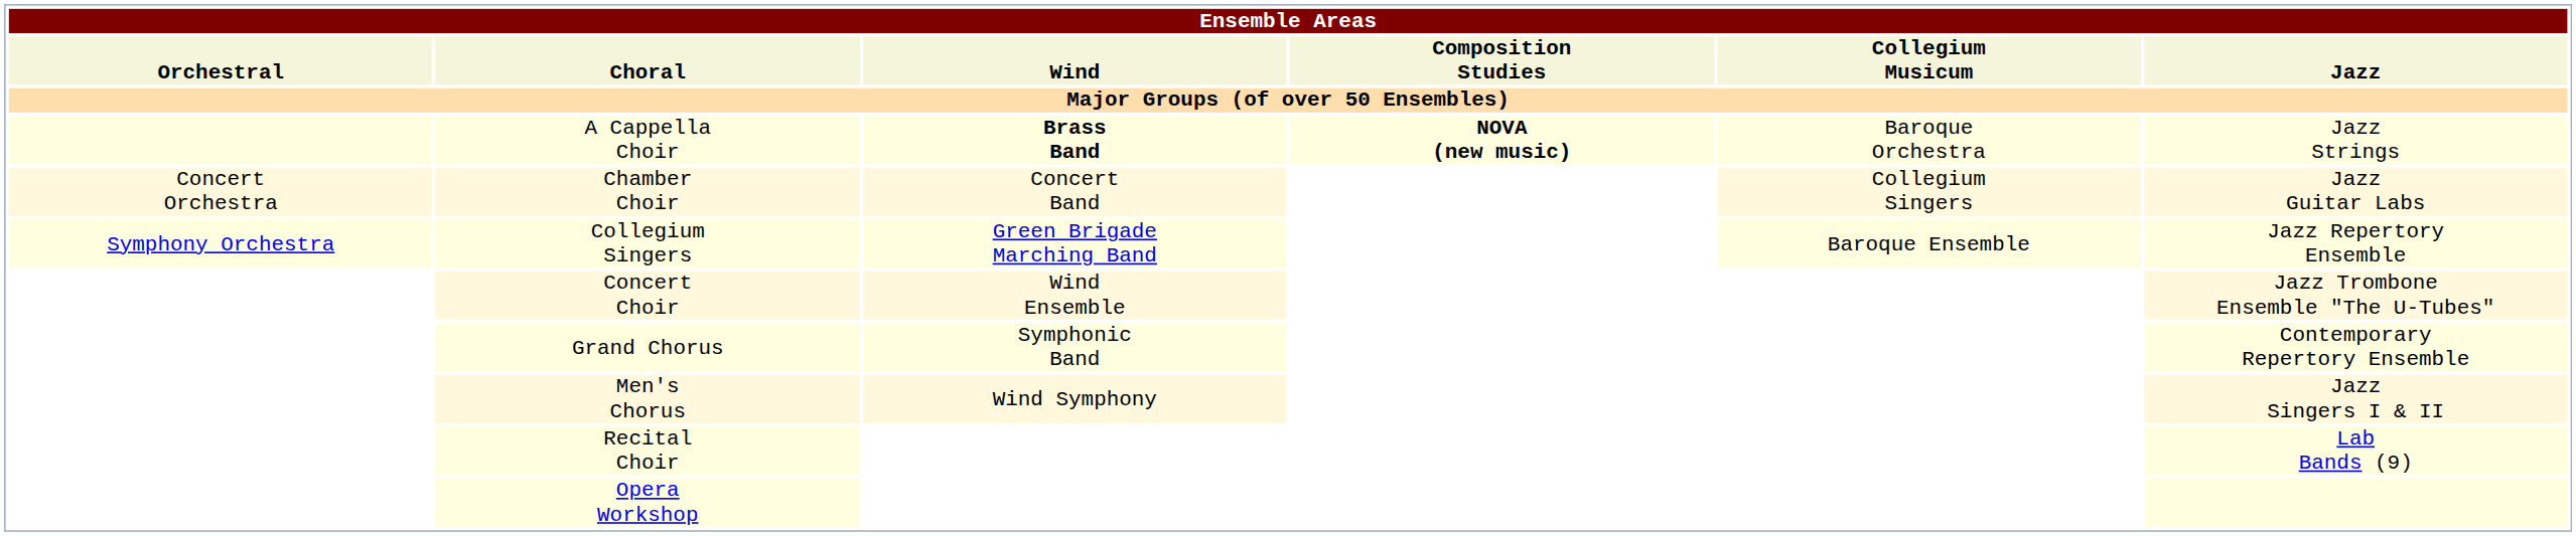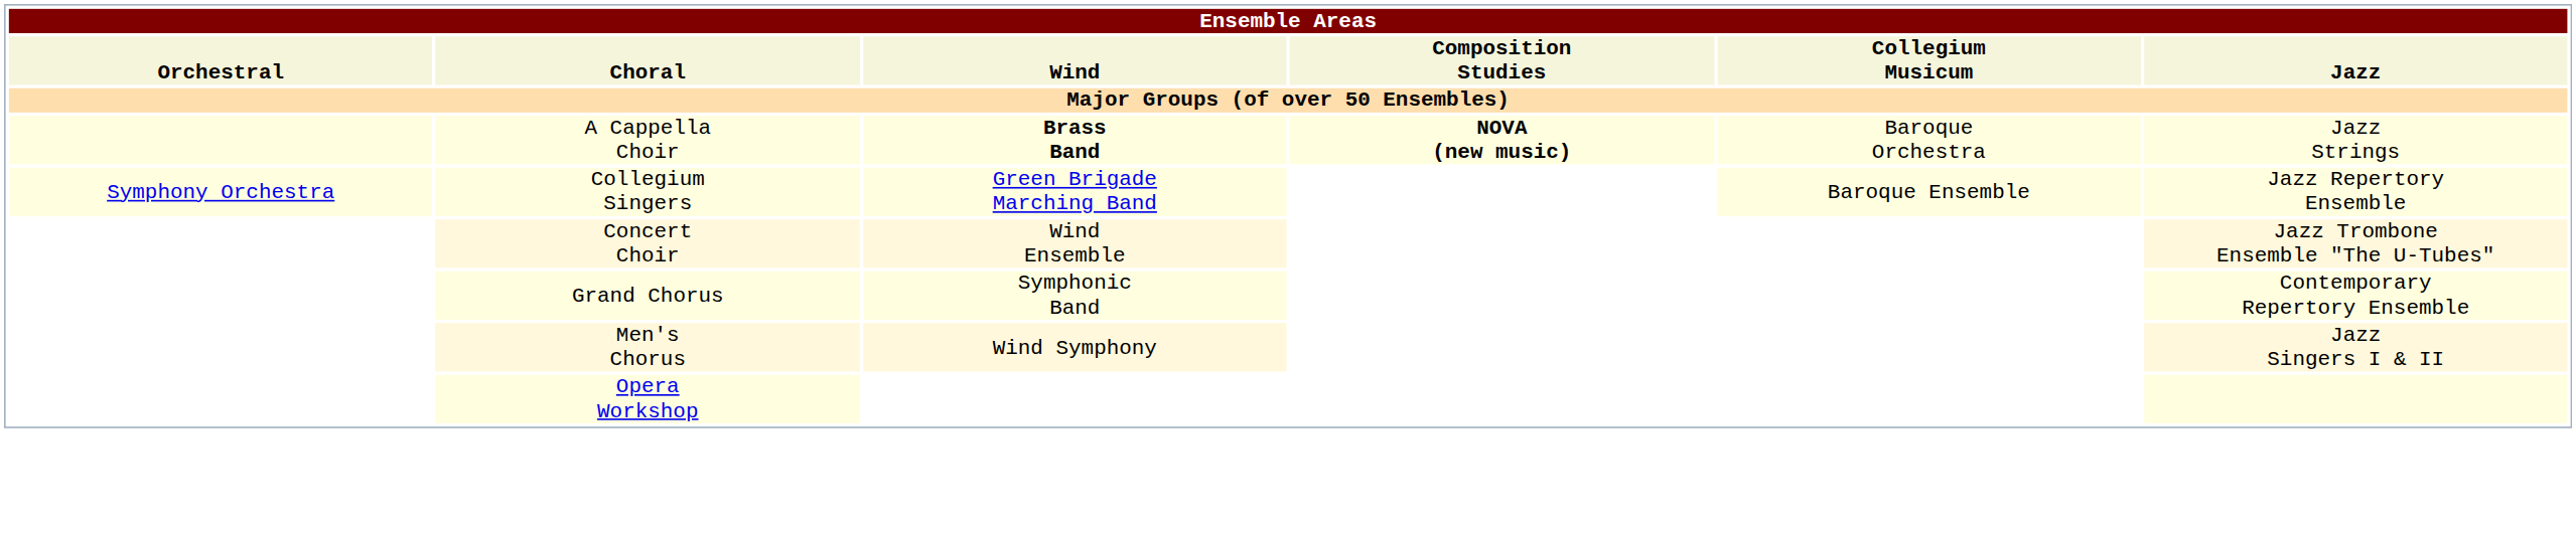 <table width="100%" border="0" cellpadding="0" style="border:1px solid #A3B1BF; color: black; background-color: white;">
 <tr valign="bottom" style="text-align:center">
 <td colspan="6" style="color: white; background:#800000;"><strong>Ensemble Areas</strong></td>
 </tr>
 <tr valign="bottom" style="text-align:center">
 <td width="16.67%"; style="background-color:Beige"><strong>Orchestral</strong></td>
 <td width="16.67%"; style="background-color:Beige"><strong>Choral</strong></td>
 <td width="16.67%"; style="background-color:Beige"><strong>Wind</strong></td>
 <td width="16.67%"; style="background-color:Beige"><strong>Composition<br>Studies</strong></td>
 <td width="16.67%"; style="background-color:Beige"><strong>Collegium<br>Musicum</strong></td>
 <td width="16.67%"; style="background-color:Beige"><strong>Jazz</strong></td>
 </tr>
 <tr valign="bottom" style="text-align:center">
 <td colspan="6" style="background:#ffdead;"><strong>Major Groups (of over 50 Ensembles)</strong></td>
 </tr>
 <tr valign="center" style="text-align:center">
 <td width="16.67%"; style="background-color:#FFFFE0"></td>
 <td width="16.67%"; style="background-color:#FFFFE0">A Cappella<br>Choir</td>
 <td width="16.67%"; style="background-color:#FFFFE0"><strong>Brass<br>Band</strong></td>
 <td width="16.67%"; style="background-color:#FFFFE0"><strong>NOVA<br>(new music)</strong></td>
 <td width="16.67%"; style="background-color:#FFFFE0">Baroque<br>Orchestra</td>
 <td width="16.67%"; style="background-color:#FFFFE0">Jazz<br>Strings</td>
-</tr>
-<tr valign="center" style="text-align:center">
-<td width="16.67%"; style="background-color:#FFF8DC">Concert<br>Orchestra</td>
-<td width="16.67%"; style="background-color:#FFF8DC">Chamber<br>Choir</td>
-<td width="16.67%"; style="background-color:#FFF8DC">Concert<br>Band</td>
-<td width="16.67%"; style="background-color:White"></td>
-<td width="16.67%"; style="background-color:#FFF8DC">Collegium<br>Singers</td>
-<td width="16.67%"; style="background-color:#FFF8DC">Jazz<br>Guitar Labs</td>
 </tr>
 <tr valign="center" style="text-align:center">
 <td width="16.67%"; style="background-color:#FFFFE0"><a href='#'>Symphony Orchestra</a></td>
 <td width="16.67%"; style="background-color:#FFFFE0">Collegium<br>Singers</td>
 <td width="16.67%"; style="background-color:#FFFFE0"><a href='#'>Green Brigade</a><br><a href='#'>Marching Band</a></td>
 <td width="16.67%"; style="background-color:White"></td>
 <td width="16.67%"; style="background-color:#FFFFE0">Baroque Ensemble</td>
 <td width="16.67%"; style="background-color:#FFFFE0">Jazz Repertory<br>Ensemble</td>
 </tr>
 <tr valign="center" style="text-align:center">
 <td width="16.67%"; style="background-color:White"></td>
 <td width="16.67%"; style="background-color:#FFF8DC">Concert<br>Choir</td>
 <td width="16.67%"; style="background-color:#FFF8DC">Wind<br>Ensemble</td>
 <td width="16.67%"; style="background-color:White"></td>
 <td width="16.67%"; style="background-color:White"></td>
 <td width="16.67%"; style="background-color:#FFF8DC">Jazz Trombone<br>Ensemble "The U-Tubes"</td>
 </tr>
 <tr valign="center" style="text-align:center">
 <td width="16.67%"; style="background-color:White"></td>
 <td width="16.67%"; style="background-color:#FFFFE0">Grand Chorus</td>
 <td width="16.67%"; style="background-color:#FFFFE0">Symphonic<br>Band</td>
 <td width="16.67%"; style="background-color:White"></td>
 <td width="16.67%"; style="background-color:White"></td>
 <td width="16.67%"; style="background-color:#FFFFE0">Contemporary<br>Repertory Ensemble</td>
 </tr>
 <tr valign="center" style="text-align:center">
 <td width="16.67%"; style="background-color:White"></td>
 <td width="16.67%"; style="background-color:#FFF8DC">Men's<br>Chorus</td>
 <td width="16.67%"; style="background-color:#FFF8DC">Wind Symphony</td>
 <td width="16.67%"; style="background-color:White"></td>
 <td width="16.67%"; style="background-color:White"></td>
 <td width="16.67%"; style="background-color:#FFF8DC">Jazz<br>Singers I & II</td>
 </tr>
 <tr valign="center" style="text-align:center">
 <td width="16.67%"; style="background-color:White"></td>
-<td width="16.67%"; style="background-color:#FFFFE0">Recital<br>Choir</td>
-<td width="16.67%"; style="background-color:White"></td>
-<td width="16.67%"; style="background-color:White"></td>
-<td width="16.67%"; style="background-color:White"></td>
-<td width="16.67%"; style="background-color:#FFFFE0"><a href='#'>Lab</a><br><a href='#'>Bands</a> (9)</td>
-</tr>
-<tr valign="center" style="text-align:center">
-<td width="16.67%"; style="background-color:White"></td>
 <td width="16.67%"; style="background-color:#FFFFE0"><a href='#'>Opera</a><br><a href='#'>Workshop</a></td>
 <td width="16.67%"; style="background-color:White"></td>
 <td width="16.67%"; style="background-color:White"></td>
 <td width="16.67%"; style="background-color:White"></td>
 <td width="16.67%"; style="background-color:#FFFFE0"></td>
 </tr>
 </table>
